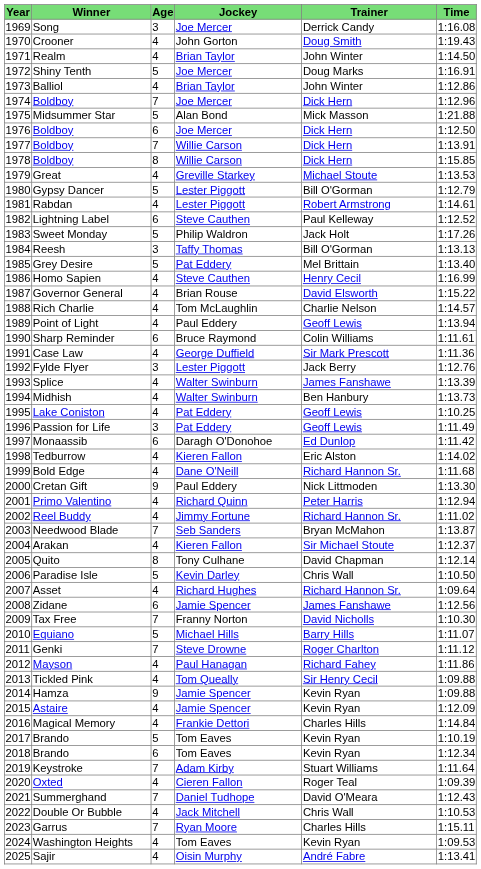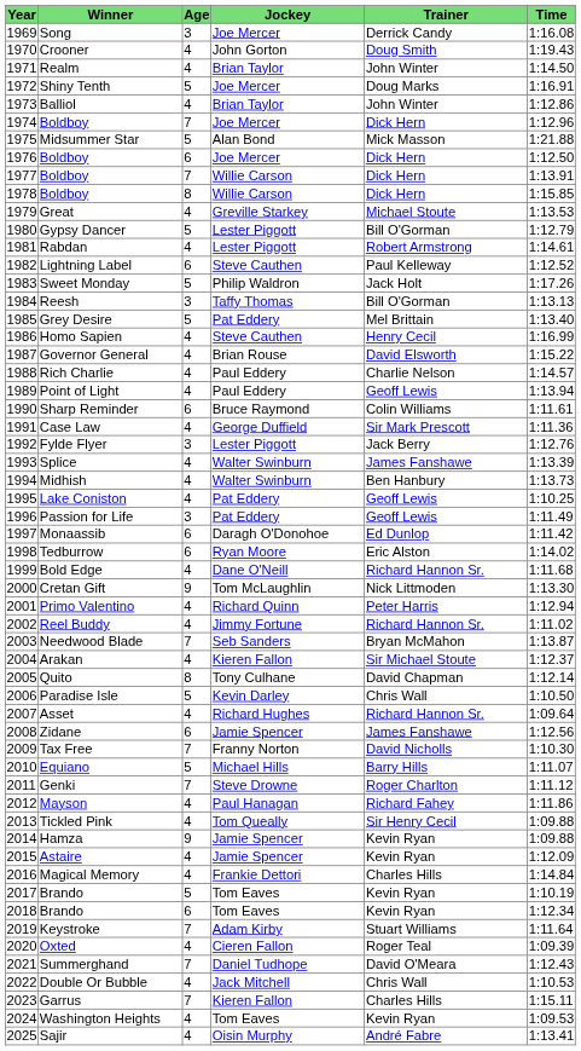 <table class = "sortable" | border="1" style="border-collapse: collapse; font-size:90%">
 <tr bgcolor="#77dd77" align="center">
 <th>Year</th>
 <th>Winner</th>
 <th>Age</th>
 <th>Jockey</th>
 <th>Trainer</th>
 <th>Time</th>
 </tr>
 <tr>
 <td>1969</td>
 <td width=150px>Song</td>
 <td>3</td>
 <td width=160px><a href='#'>Joe Mercer</a></td>
 <td width=170px>Derrick Candy</td>
 <td>1:16.08</td>
 </tr>
 <tr>
 <td>1970</td>
 <td>Crooner</td>
 <td>4</td>
 <td>John Gorton</td>
 <td><a href='#'>Doug Smith</a></td>
 <td>1:19.43</td>
 </tr>
 <tr>
 <td>1971</td>
 <td>Realm</td>
 <td>4</td>
 <td><a href='#'>Brian Taylor</a></td>
 <td>John Winter</td>
 <td>1:14.50</td>
 </tr>
 <tr>
 <td>1972</td>
 <td>Shiny Tenth</td>
 <td>5</td>
 <td><a href='#'>Joe Mercer</a></td>
 <td>Doug Marks</td>
 <td>1:16.91</td>
 </tr>
 <tr>
 <td>1973</td>
 <td>Balliol</td>
 <td>4</td>
 <td><a href='#'>Brian Taylor</a></td>
 <td>John Winter</td>
 <td>1:12.86</td>
 </tr>
 <tr>
 <td>1974</td>
 <td><a href='#'>Boldboy</a></td>
 <td>7</td>
 <td><a href='#'>Joe Mercer</a></td>
 <td><a href='#'>Dick Hern</a></td>
 <td>1:12.96</td>
 </tr>
 <tr>
 <td>1975</td>
 <td>Midsummer Star</td>
 <td>5</td>
 <td>Alan Bond</td>
 <td>Mick Masson</td>
 <td>1:21.88</td>
 </tr>
 <tr>
 <td>1976</td>
 <td><a href='#'>Boldboy</a></td>
 <td>6</td>
 <td><a href='#'>Joe Mercer</a></td>
 <td><a href='#'>Dick Hern</a></td>
 <td>1:12.50</td>
 </tr>
 <tr>
 <td>1977</td>
 <td><a href='#'>Boldboy</a></td>
 <td>7</td>
 <td><a href='#'>Willie Carson</a></td>
 <td><a href='#'>Dick Hern</a></td>
 <td>1:13.91</td>
 </tr>
 <tr>
 <td>1978</td>
 <td><a href='#'>Boldboy</a></td>
 <td>8</td>
 <td><a href='#'>Willie Carson</a></td>
 <td><a href='#'>Dick Hern</a></td>
 <td>1:15.85</td>
 </tr>
 <tr>
 <td>1979</td>
 <td> Great</td>
 <td>4</td>
 <td><a href='#'>Greville Starkey</a></td>
 <td><a href='#'>Michael Stoute</a></td>
 <td>1:13.53</td>
 </tr>
 <tr>
 <td>1980</td>
 <td>Gypsy Dancer</td>
 <td>5</td>
 <td><a href='#'>Lester Piggott</a></td>
 <td>Bill O'Gorman</td>
 <td>1:12.79</td>
 </tr>
 <tr>
 <td>1981</td>
 <td>Rabdan</td>
 <td>4</td>
 <td><a href='#'>Lester Piggott</a></td>
 <td><a href='#'>Robert Armstrong</a></td>
 <td>1:14.61</td>
 </tr>
 <tr>
 <td>1982</td>
 <td>Lightning Label</td>
 <td>6</td>
 <td><a href='#'>Steve Cauthen</a></td>
 <td>Paul Kelleway</td>
 <td>1:12.52</td>
 </tr>
 <tr>
 <td>1983</td>
 <td>Sweet Monday</td>
 <td>5</td>
 <td>Philip Waldron</td>
 <td>Jack Holt</td>
 <td>1:17.26</td>
 </tr>
 <tr>
 <td>1984</td>
 <td>Reesh</td>
 <td>3</td>
 <td><a href='#'>Taffy Thomas</a></td>
 <td>Bill O'Gorman</td>
 <td>1:13.13</td>
 </tr>
 <tr>
 <td>1985</td>
 <td>Grey Desire</td>
 <td>5</td>
 <td><a href='#'>Pat Eddery</a></td>
 <td>Mel Brittain</td>
 <td>1:13.40</td>
 </tr>
 <tr>
 <td>1986</td>
 <td>Homo Sapien</td>
 <td>4</td>
 <td><a href='#'>Steve Cauthen</a></td>
 <td><a href='#'>Henry Cecil</a></td>
 <td>1:16.99</td>
 </tr>
 <tr>
 <td>1987</td>
 <td>Governor General</td>
 <td>4</td>
 <td>Brian Rouse</td>
 <td><a href='#'>David Elsworth</a></td>
 <td>1:15.22</td>
 </tr>
 <tr>
 <td>1988</td>
 <td>Rich Charlie</td>
 <td>4</td>
-<td>Tom McLaughlin</td>
+<td>Paul Eddery</td>
 <td>Charlie Nelson</td>
 <td>1:14.57</td>
 </tr>
 <tr>
 <td>1989</td>
 <td>Point of Light</td>
 <td>4</td>
 <td>Paul Eddery</td>
 <td><a href='#'>Geoff Lewis</a></td>
 <td>1:13.94</td>
 </tr>
 <tr>
 <td>1990</td>
 <td>Sharp Reminder</td>
 <td>6</td>
 <td>Bruce Raymond</td>
 <td>Colin Williams</td>
 <td>1:11.61</td>
 </tr>
 <tr>
 <td>1991</td>
 <td>Case Law</td>
 <td>4</td>
 <td><a href='#'>George Duffield</a></td>
 <td><a href='#'>Sir Mark Prescott</a></td>
 <td>1:11.36</td>
 </tr>
 <tr>
 <td>1992</td>
 <td>Fylde Flyer</td>
 <td>3</td>
 <td><a href='#'>Lester Piggott</a></td>
 <td>Jack Berry</td>
 <td>1:12.76</td>
 </tr>
 <tr>
 <td>1993</td>
 <td>Splice</td>
 <td>4</td>
 <td><a href='#'>Walter Swinburn</a></td>
 <td><a href='#'>James Fanshawe</a></td>
 <td>1:13.39</td>
 </tr>
 <tr>
 <td>1994</td>
 <td>Midhish</td>
 <td>4</td>
 <td><a href='#'>Walter Swinburn</a></td>
 <td>Ben Hanbury</td>
 <td>1:13.73</td>
 </tr>
 <tr>
 <td>1995</td>
 <td><a href='#'>Lake Coniston</a></td>
 <td>4</td>
 <td><a href='#'>Pat Eddery</a></td>
 <td><a href='#'>Geoff Lewis</a></td>
 <td>1:10.25</td>
 </tr>
 <tr>
 <td>1996</td>
 <td>Passion for Life</td>
 <td>3</td>
 <td><a href='#'>Pat Eddery</a></td>
 <td><a href='#'>Geoff Lewis</a></td>
 <td>1:11.49</td>
 </tr>
 <tr>
 <td>1997</td>
 <td>Monaassib</td>
 <td>6</td>
 <td>Daragh O'Donohoe</td>
 <td><a href='#'>Ed Dunlop</a></td>
 <td>1:11.42</td>
 </tr>
 <tr>
 <td>1998</td>
 <td>Tedburrow</td>
-<td>4</td>
-<td><a href='#'>Kieren Fallon</a></td>
+<td>6</td>
+<td><a href='#'>Ryan Moore</a></td>
 <td>Eric Alston</td>
 <td>1:14.02</td>
 </tr>
 <tr>
 <td>1999</td>
 <td>Bold Edge</td>
 <td>4</td>
 <td><a href='#'>Dane O'Neill</a></td>
 <td><a href='#'>Richard Hannon Sr.</a></td>
 <td>1:11.68</td>
 </tr>
 <tr>
 <td>2000</td>
 <td>Cretan Gift</td>
 <td>9</td>
-<td>Paul Eddery</td>
+<td>Tom McLaughlin</td>
 <td>Nick Littmoden</td>
 <td>1:13.30</td>
 </tr>
 <tr>
 <td>2001</td>
 <td><a href='#'>Primo Valentino</a></td>
 <td>4</td>
 <td><a href='#'>Richard Quinn</a></td>
 <td><a href='#'>Peter Harris</a></td>
 <td>1:12.94</td>
 </tr>
 <tr>
 <td>2002</td>
 <td><a href='#'>Reel Buddy</a></td>
 <td>4</td>
 <td><a href='#'>Jimmy Fortune</a></td>
 <td><a href='#'>Richard Hannon Sr.</a></td>
 <td>1:11.02</td>
 </tr>
 <tr>
 <td>2003</td>
 <td>Needwood Blade</td>
 <td>7</td>
 <td><a href='#'>Seb Sanders</a></td>
 <td>Bryan McMahon</td>
 <td>1:13.87</td>
 </tr>
 <tr>
 <td>2004</td>
 <td>Arakan</td>
 <td>4</td>
 <td><a href='#'>Kieren Fallon</a></td>
 <td><a href='#'>Sir Michael Stoute</a></td>
 <td>1:12.37</td>
 </tr>
 <tr>
 <td>2005</td>
 <td>Quito</td>
 <td>8</td>
 <td>Tony Culhane</td>
 <td>David Chapman</td>
 <td>1:12.14</td>
 </tr>
 <tr>
 <td>2006</td>
 <td>Paradise Isle</td>
 <td>5</td>
 <td><a href='#'>Kevin Darley</a></td>
 <td>Chris Wall</td>
 <td>1:10.50</td>
 </tr>
 <tr>
 <td>2007</td>
 <td>Asset</td>
 <td>4</td>
 <td><a href='#'>Richard Hughes</a></td>
 <td><a href='#'>Richard Hannon Sr.</a></td>
 <td>1:09.64</td>
 </tr>
 <tr>
 <td>2008</td>
 <td>Zidane</td>
 <td>6</td>
 <td><a href='#'>Jamie Spencer</a></td>
 <td><a href='#'>James Fanshawe</a></td>
 <td>1:12.56</td>
 </tr>
 <tr>
 <td>2009</td>
 <td>Tax Free</td>
 <td>7</td>
 <td>Franny Norton</td>
 <td><a href='#'>David Nicholls</a></td>
 <td>1:10.30</td>
 </tr>
 <tr>
 <td>2010</td>
 <td><a href='#'>Equiano</a></td>
 <td>5</td>
 <td><a href='#'>Michael Hills</a></td>
 <td><a href='#'>Barry Hills</a></td>
 <td>1:11.07</td>
 </tr>
 <tr>
 <td>2011</td>
 <td>Genki</td>
 <td>7</td>
 <td><a href='#'>Steve Drowne</a></td>
 <td><a href='#'>Roger Charlton</a></td>
 <td>1:11.12</td>
 </tr>
 <tr>
 <td>2012</td>
 <td><a href='#'>Mayson</a></td>
 <td>4</td>
 <td><a href='#'>Paul Hanagan</a></td>
 <td><a href='#'>Richard Fahey</a></td>
 <td>1:11.86</td>
 </tr>
 <tr>
 <td>2013</td>
 <td>Tickled Pink</td>
 <td>4</td>
 <td><a href='#'>Tom Queally</a></td>
 <td><a href='#'>Sir Henry Cecil</a></td>
 <td>1:09.88</td>
 </tr>
 <tr>
 <td>2014</td>
 <td>Hamza</td>
 <td>9</td>
 <td><a href='#'>Jamie Spencer</a></td>
 <td>Kevin Ryan</td>
 <td>1:09.88</td>
 </tr>
 <tr>
 <td>2015</td>
 <td><a href='#'>Astaire</a></td>
 <td>4</td>
 <td><a href='#'>Jamie Spencer</a></td>
 <td>Kevin Ryan</td>
 <td>1:12.09</td>
 </tr>
 <tr>
 <td>2016</td>
 <td>Magical Memory</td>
 <td>4</td>
 <td><a href='#'>Frankie Dettori</a></td>
 <td>Charles Hills</td>
 <td>1:14.84</td>
 </tr>
 <tr>
 <td>2017</td>
 <td>Brando</td>
 <td>5</td>
 <td>Tom Eaves</td>
 <td>Kevin Ryan</td>
 <td>1:10.19</td>
 </tr>
 <tr>
 <td>2018</td>
 <td>Brando</td>
 <td>6</td>
 <td>Tom Eaves</td>
 <td>Kevin Ryan</td>
 <td>1:12.34</td>
 </tr>
 <tr>
 <td>2019</td>
 <td>Keystroke</td>
 <td>7</td>
 <td><a href='#'>Adam Kirby</a></td>
 <td>Stuart Williams</td>
 <td>1:11.64</td>
 </tr>
 <tr>
 <td>2020</td>
 <td><a href='#'>Oxted</a></td>
 <td>4</td>
 <td><a href='#'>Cieren Fallon</a></td>
 <td>Roger Teal</td>
 <td>1:09.39</td>
 </tr>
 <tr>
 <td>2021</td>
 <td>Summerghand</td>
 <td>7</td>
 <td><a href='#'>Daniel Tudhope</a></td>
 <td>David O'Meara</td>
 <td>1:12.43</td>
 </tr>
 <tr>
 <td>2022</td>
 <td>Double Or Bubble</td>
 <td>4</td>
 <td><a href='#'>Jack Mitchell</a></td>
 <td>Chris Wall</td>
 <td>1:10.53</td>
 </tr>
 <tr>
 <td>2023</td>
 <td>Garrus</td>
 <td>7</td>
-<td><a href='#'>Ryan Moore</a></td>
+<td><a href='#'>Kieren Fallon</a></td>
 <td>Charles Hills</td>
 <td>1:15.11</td>
 </tr>
 <tr>
 <td>2024</td>
 <td>Washington Heights</td>
 <td>4</td>
 <td>Tom Eaves</td>
 <td>Kevin Ryan</td>
 <td>1:09.53</td>
 </tr>
 <tr>
 <td>2025</td>
 <td>Sajir</td>
 <td>4</td>
 <td><a href='#'>Oisin Murphy</a></td>
 <td><a href='#'>André Fabre</a></td>
 <td>1:13.41</td>
 </tr>
 </table>
